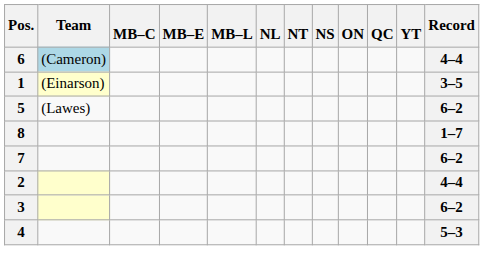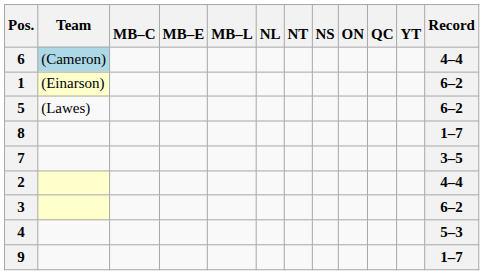 <table class="wikitable sortable nowrap" style="text-align:center; font-size:0.9em;">
 <tr>
 <th>Pos.</th>
 <th>Team</th>
 <th><br>MB–C</th>
 <th><br>MB–E</th>
 <th><br>MB–L</th>
 <th><br>NL</th>
 <th><br>NT</th>
 <th><br>NS</th>
 <th><br>ON</th>
 <th><br>QC</th>
 <th><br>YT</th>
 <th>Record</th>
 </tr>
 <tr>
 <th>6</th>
 <td style="background: lightblue; text-align:left;"> (Cameron)</td>
 <td></td>
 <td></td>
 <td></td>
 <td></td>
 <td></td>
 <td></td>
 <td></td>
 <td></td>
 <td></td>
 <th>4–4</th>
 </tr>
 <tr>
 <th>1</th>
 <td style="text-align:left; background:#ffffcc;"> (Einarson)</td>
 <td></td>
 <td></td>
 <td></td>
 <td></td>
 <td></td>
 <td></td>
 <td></td>
 <td></td>
 <td></td>
-<th>3–5</th>
+<th>6–2</th>
 </tr>
 <tr>
 <th>5</th>
 <td style="text-align:left;"> (Lawes)</td>
 <td></td>
 <td></td>
 <td></td>
 <td></td>
 <td></td>
 <td></td>
 <td></td>
 <td></td>
 <td></td>
 <th>6–2</th>
 </tr>
 <tr>
 <th>8</th>
 <td style="text-align:left;"></td>
 <td></td>
 <td></td>
 <td></td>
 <td></td>
 <td></td>
 <td></td>
 <td></td>
 <td></td>
 <td></td>
 <th>1–7</th>
 </tr>
 <tr>
 <th>7</th>
 <td style="text-align:left;"></td>
 <td></td>
 <td></td>
 <td></td>
 <td></td>
 <td></td>
 <td></td>
 <td></td>
 <td></td>
 <td></td>
-<th>6–2</th>
+<th>3–5</th>
 </tr>
 <tr>
 <th>2</th>
 <td style="text-align:left; background:#ffffcc;"></td>
 <td></td>
 <td></td>
 <td></td>
 <td></td>
 <td></td>
 <td></td>
 <td></td>
 <td></td>
 <td></td>
 <th>4–4</th>
 </tr>
 <tr>
 <th>3</th>
 <td style="text-align:left; background:#ffffcc;"></td>
 <td></td>
 <td></td>
 <td></td>
 <td></td>
 <td></td>
 <td></td>
 <td></td>
 <td></td>
 <td></td>
 <th>6–2</th>
 </tr>
 <tr>
 <th>4</th>
 <td style="text-align:left;"></td>
 <td></td>
 <td></td>
 <td></td>
 <td></td>
 <td></td>
 <td></td>
 <td></td>
 <td></td>
 <td></td>
 <th>5–3</th>
 </tr>
+<tr>
+<th>9</th>
+<td style="text-align:left;"></td>
+<td></td>
+<td></td>
+<td></td>
+<td></td>
+<td></td>
+<td></td>
+<td></td>
+<td></td>
+<td></td>
+<th>1–7</th>
+</tr>
 </table>
